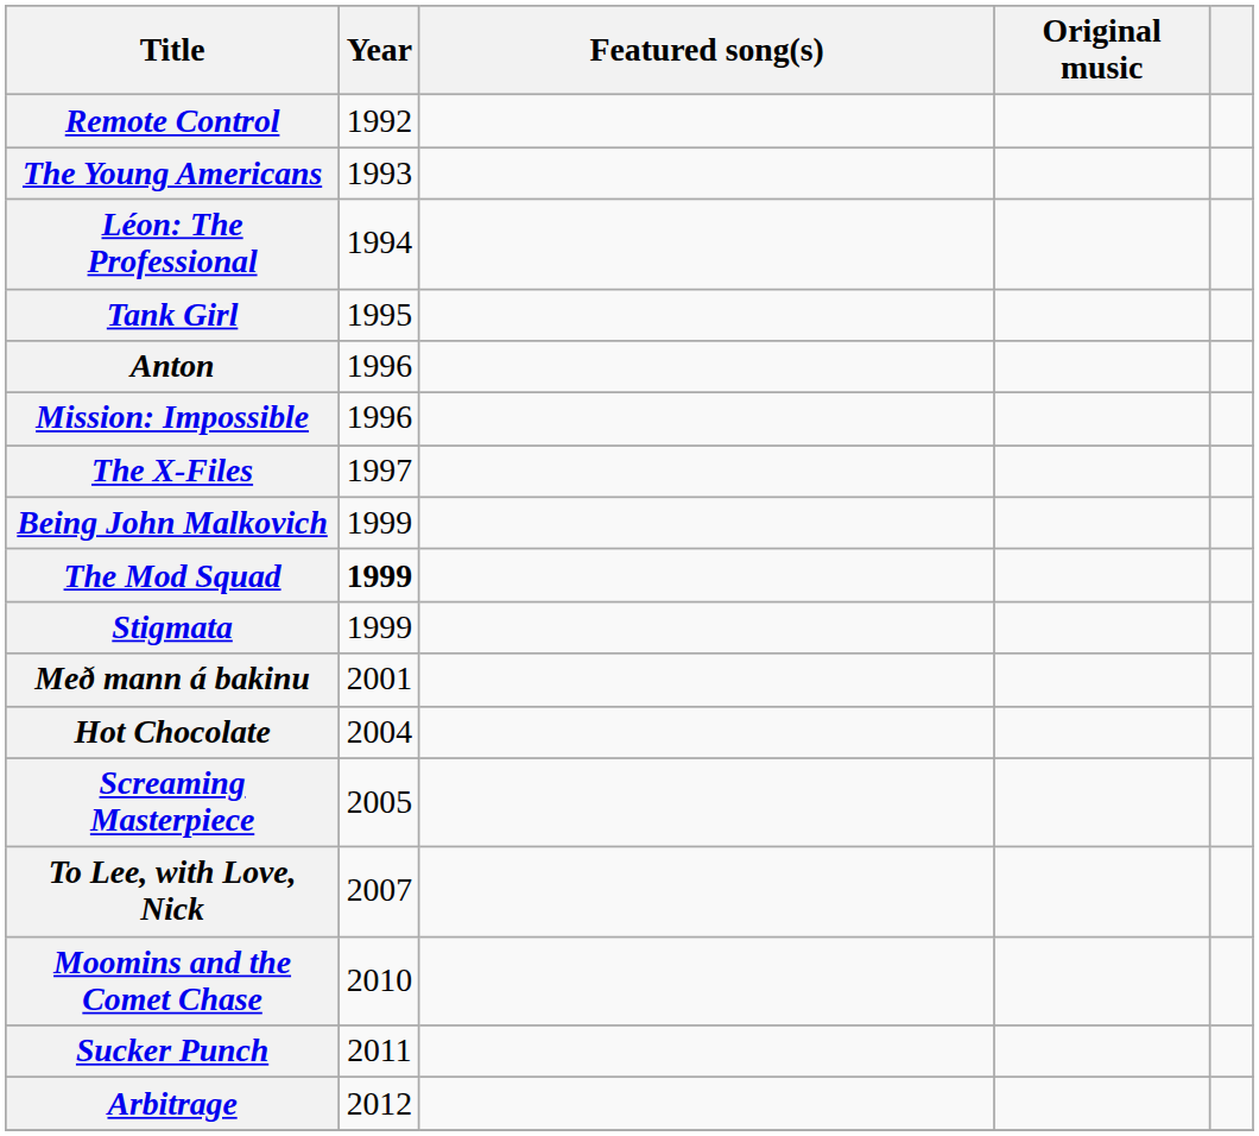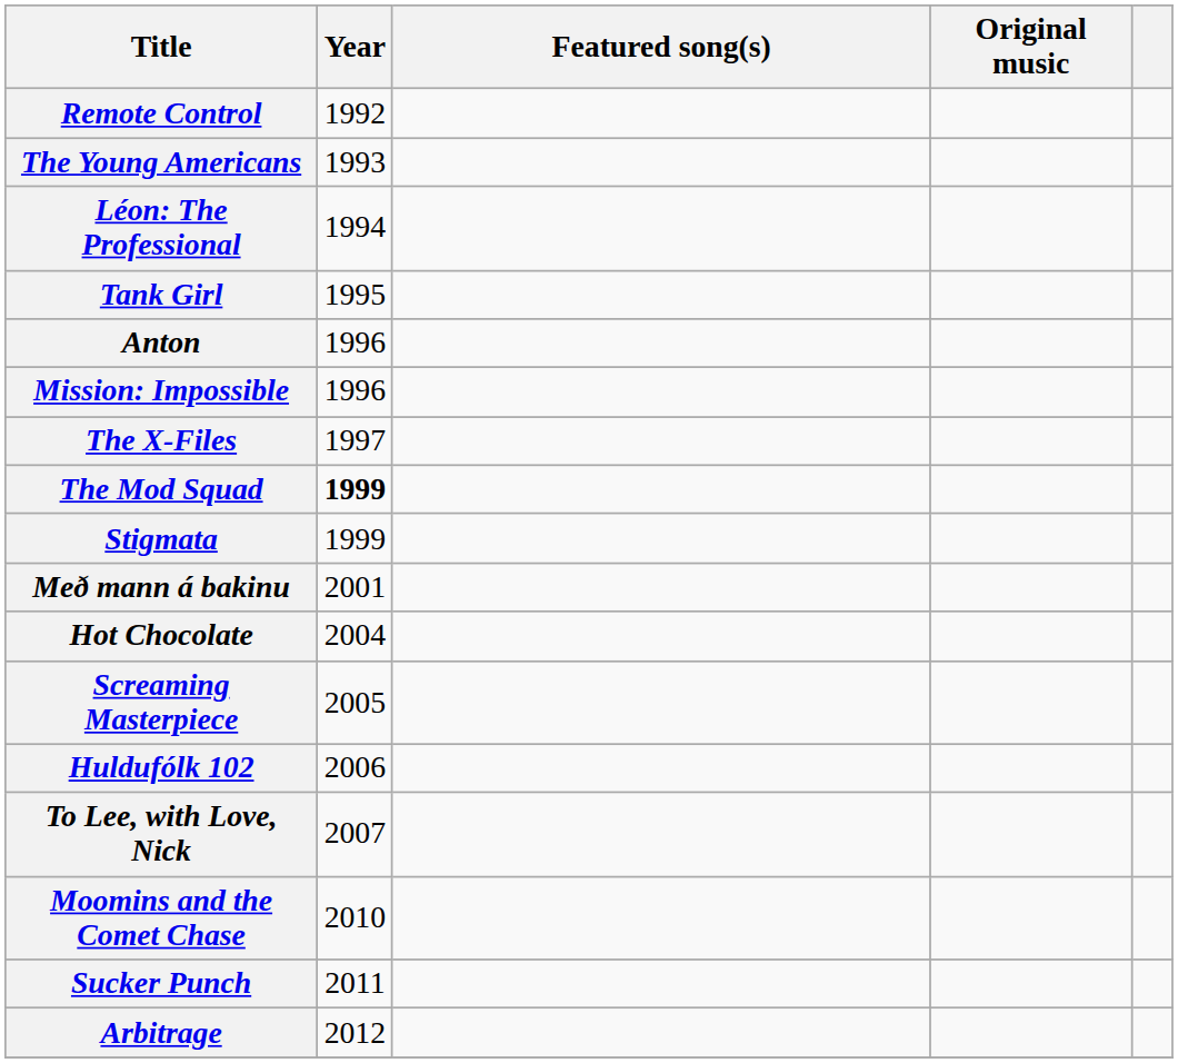 <table class="wikitable sortable plainrowheaders" style="text-align:center;">
 <tr>
 <th scope="col" style="width:250px;">Title</th>
 <th scope="col" style="width:5px;">Year</th>
 <th scope="col" style="width:550px;" class="unsortable">Featured song(s)</th>
 <th scope="col" style="width:150px;">Original music</th>
 <th scope="col" style="width: 2em;" class="unsortable"></th>
 </tr>
 <tr>
 <th scope="row"><em><a href='#'>Remote Control</a></em></th>
 <td>1992</td>
 <td></td>
 <td></td>
 <td style="text-align:center;"></td>
 </tr>
 <tr>
 <th scope="row"><em><a href='#'>The Young Americans</a></em></th>
 <td>1993</td>
 <td></td>
 <td></td>
 <td style="text-align:center;"></td>
 </tr>
 <tr>
 <th scope="row"><em><a href='#'>Léon: The Professional</a></em></th>
 <td>1994</td>
 <td></td>
 <td></td>
 <td style="text-align:center;"></td>
 </tr>
 <tr>
 <th scope="row"><em><a href='#'>Tank Girl</a></em></th>
 <td>1995</td>
 <td></td>
 <td></td>
 <td style="text-align:center;"></td>
 </tr>
 <tr>
 <th scope="row"><em>Anton</em></th>
 <td>1996</td>
 <td></td>
 <td></td>
 <td style="text-align:center;"></td>
 </tr>
 <tr>
 <th scope="row"><em><a href='#'>Mission: Impossible</a></em></th>
 <td>1996</td>
 <td></td>
 <td></td>
 <td style="text-align:center;"></td>
 </tr>
 <tr>
 <th scope="row"><em><a href='#'>The X-Files</a></em></th>
 <td>1997</td>
 <td></td>
 <td></td>
 <td style="text-align:center;"></td>
 </tr>
 <tr>
-<th scope="row"><em><a href='#'>Being John Malkovich</a></em></th>
-<td>1999</td>
-<td></td>
-<td></td>
-<td style="text-align:center;"></td>
-</tr>
-<tr>
 <th scope="row"><em><a href='#'>The Mod Squad</a></em></th>
 <td><strong>1999</strong></td>
 <td></td>
 <td></td>
 <td style="text-align:center;"></td>
 </tr>
 <tr>
 <th scope="row"><em><a href='#'>Stigmata</a></em></th>
 <td>1999</td>
 <td></td>
 <td></td>
 <td style="text-align:center;"></td>
 </tr>
 <tr>
 <th scope="row"><em>Með mann á bakinu</em></th>
 <td>2001</td>
 <td></td>
 <td></td>
 <td style="text-align:center;"></td>
 </tr>
 <tr>
 <th scope="row"><em>Hot Chocolate</em></th>
 <td>2004</td>
 <td></td>
 <td></td>
 <td style="text-align:center;"></td>
 </tr>
 <tr>
 <th scope="row"><em><a href='#'>Screaming Masterpiece</a></em></th>
 <td>2005</td>
 <td></td>
 <td></td>
 <td style="text-align:center;"></td>
 </tr>
 <tr>
+<th scope="row"><em><a href='#'>Huldufólk 102</a></em></th>
+<td>2006</td>
+<td></td>
+<td></td>
+<td style="text-align:center;"></td>
+</tr>
+<tr>
 <th scope="row"><em>To Lee, with Love, Nick</em></th>
 <td>2007</td>
 <td></td>
 <td></td>
 <td style="text-align:center;"></td>
 </tr>
 <tr>
 <th scope="row"><em><a href='#'>Moomins and the Comet Chase</a></em></th>
 <td>2010</td>
 <td></td>
 <td></td>
 <td style="text-align:center;"></td>
 </tr>
 <tr>
 <th scope="row"><em><a href='#'>Sucker Punch</a></em></th>
 <td>2011</td>
 <td></td>
 <td></td>
 <td style="text-align:center;"></td>
 </tr>
 <tr>
 <th scope="row"><em><a href='#'>Arbitrage</a></em></th>
 <td>2012</td>
 <td></td>
 <td></td>
 <td style="text-align:center;"></td>
 </tr>
 <tr>
 </tr>
 </table>
